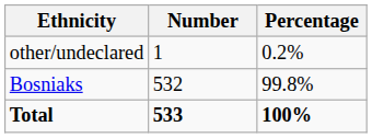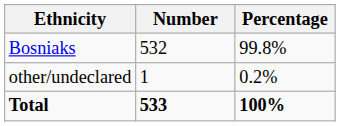 <table class="wikitable">
 <tr>
 <th width="100px">Ethnicity</th>
 <th width="80px">Number</th>
 <th width="80px">Percentage</th>
 </tr>
 <tr>
+<td><a href='#'>Bosniaks</a></td>
+<td>532</td>
+<td>99.8%</td>
+</tr>
+<tr>
 <td>other/undeclared</td>
 <td>1</td>
 <td>0.2%</td>
-</tr>
-<tr>
-<td><a href='#'>Bosniaks</a></td>
-<td>532</td>
-<td>99.8%</td>
 </tr>
 <tr>
 <td><strong>Total</strong></td>
 <td><strong>533</strong></td>
 <td><strong>100%</strong></td>
 </tr>
 </table>
